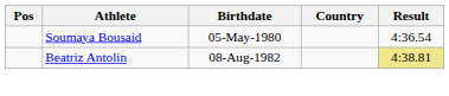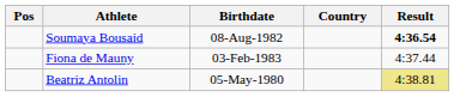 <table class="wikitable"  style="text-align:center; width:60%;">
 <tr>
 <th>Pos</th>
 <th>Athlete</th>
 <th>Birthdate</th>
 <th>Country</th>
 <th>Result</th>
 </tr>
 <tr>
 <td align=center></td>
 <td align=left><a href='#'>Soumaya Bousaid</a></td>
-<td>05-May-1980</td>
+<td>08-Aug-1982</td>
 <td align=left></td>
-<td>4:36.54</td>
+<td><strong>4:36.54</strong></td>
+</tr>
+<tr>
+<td align=center></td>
+<td align=left><a href='#'>Fiona de Mauny</a></td>
+<td>03-Feb-1983</td>
+<td align=left></td>
+<td>4:37.44</td>
 </tr>
 <tr>
 <td align=center></td>
 <td align=left><a href='#'>Beatriz Antolin</a></td>
-<td>08-Aug-1982</td>
+<td>05-May-1980</td>
 <td align=left></td>
 <td style="background: khaki;">4:38.81</td>
 </tr>
 </table>
